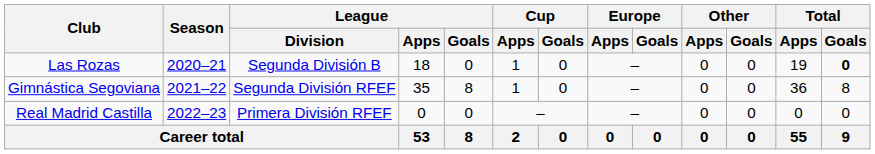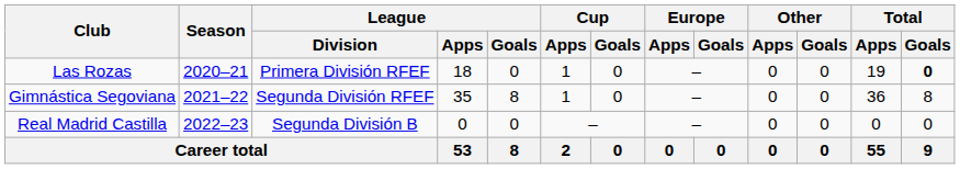 <table class="wikitable" style="text-align:center">
 <tr>
 <th rowspan="2">Club</th>
 <th rowspan="2">Season</th>
 <th colspan="3">League</th>
 <th colspan="2">Cup</th>
 <th colspan="2">Europe</th>
 <th colspan="2">Other</th>
 <th colspan="2">Total</th>
 </tr>
 <tr>
 <th>Division</th>
 <th>Apps</th>
 <th>Goals</th>
 <th>Apps</th>
 <th>Goals</th>
 <th>Apps</th>
 <th>Goals</th>
 <th>Apps</th>
 <th>Goals</th>
 <th>Apps</th>
 <th>Goals</th>
 </tr>
 <tr>
 <td><a href='#'>Las Rozas</a></td>
 <td><a href='#'>2020–21</a></td>
-<td><a href='#'>Segunda División B</a></td>
+<td><a href='#'>Primera División RFEF</a></td>
 <td>18</td>
 <td>0</td>
 <td>1</td>
 <td>0</td>
 <td colspan="2">–</td>
 <td>0</td>
 <td>0</td>
 <td>19</td>
 <td><strong>0</strong></td>
 </tr>
 <tr>
 <td><a href='#'>Gimnástica Segoviana</a></td>
 <td><a href='#'>2021–22</a></td>
 <td><a href='#'>Segunda División RFEF</a></td>
 <td>35</td>
 <td>8</td>
 <td>1</td>
 <td>0</td>
 <td colspan="2">–</td>
 <td>0</td>
 <td>0</td>
 <td>36</td>
 <td>8</td>
 </tr>
 <tr>
 <td><a href='#'>Real Madrid Castilla</a></td>
 <td><a href='#'>2022–23</a></td>
-<td><a href='#'>Primera División RFEF</a></td>
+<td><a href='#'>Segunda División B</a></td>
 <td>0</td>
 <td>0</td>
 <td colspan="2">–</td>
 <td colspan="2">–</td>
 <td>0</td>
 <td>0</td>
 <td>0</td>
 <td>0</td>
 </tr>
 <tr>
 <th colspan="3">Career total</th>
 <th>53</th>
 <th>8</th>
 <th>2</th>
 <th>0</th>
 <th>0</th>
 <th>0</th>
 <th>0</th>
 <th>0</th>
 <th>55</th>
 <th>9</th>
 </tr>
 </table>
